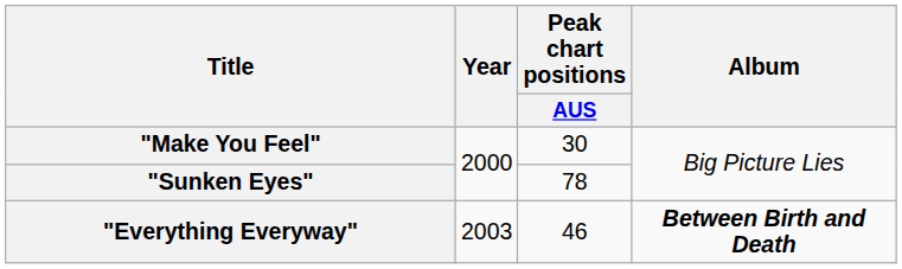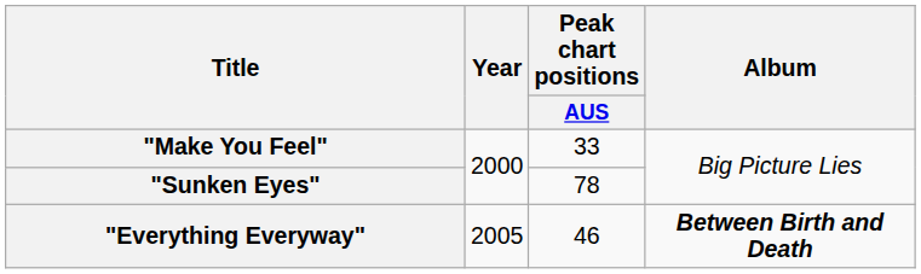 <table class="wikitable plainrowheaders" style="text-align:center;">
 <tr>
 <th scope="col" rowspan="2" style="width:19em;">Title</th>
 <th scope="col" rowspan="2" style="width:1em;">Year</th>
 <th scope="col" colspan="1">Peak chart positions</th>
 <th scope="col" rowspan="2" style="width:11em;">Album</th>
 </tr>
 <tr>
 <th scope="col" style="width:3em;font-size:90%;"><a href='#'>AUS</a><br></th>
 </tr>
 <tr>
 <th scope="row">"Make You Feel"</th>
 <td rowspan="2">2000</td>
-<td>30</td>
+<td>33</td>
 <td rowspan="2"><em>Big Picture Lies</em></td>
 </tr>
 <tr>
 <th scope="row">"Sunken Eyes"</th>
 <td>78</td>
 </tr>
 <tr>
 <th scope="row">"Everything Everyway"</th>
-<td>2003</td>
+<td>2005</td>
 <td>46</td>
 <td><strong><em>Between Birth and Death</em></strong></td>
 </tr>
 </table>
